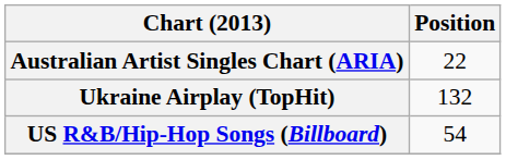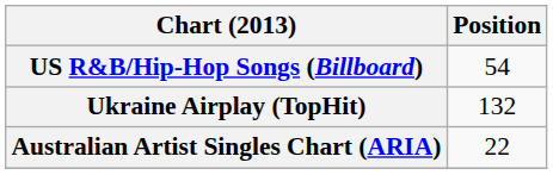 <table class="wikitable sortable plainrowheaders" style="text-align:center;">
 <tr>
 <th scope="col">Chart (2013)</th>
 <th scope="col">Position</th>
 </tr>
 <tr>
-<th scope="row">Australian Artist Singles Chart (<a href='#'>ARIA</a>)</th>
-<td style="text-align:center;">22</td>
+<th scope="row">US <a href='#'>R&B/Hip-Hop Songs</a> (<em><a href='#'>Billboard</a></em>)</th>
+<td style="text-align:center;">54</td>
 </tr>
 <tr>
 <th scope="row">Ukraine Airplay (TopHit)</th>
 <td>132</td>
 </tr>
 <tr>
-<th scope="row">US <a href='#'>R&B/Hip-Hop Songs</a> (<em><a href='#'>Billboard</a></em>)</th>
-<td style="text-align:center;">54</td>
+<th scope="row">Australian Artist Singles Chart (<a href='#'>ARIA</a>)</th>
+<td style="text-align:center;">22</td>
 </tr>
 <tr>
 </tr>
 </table>
